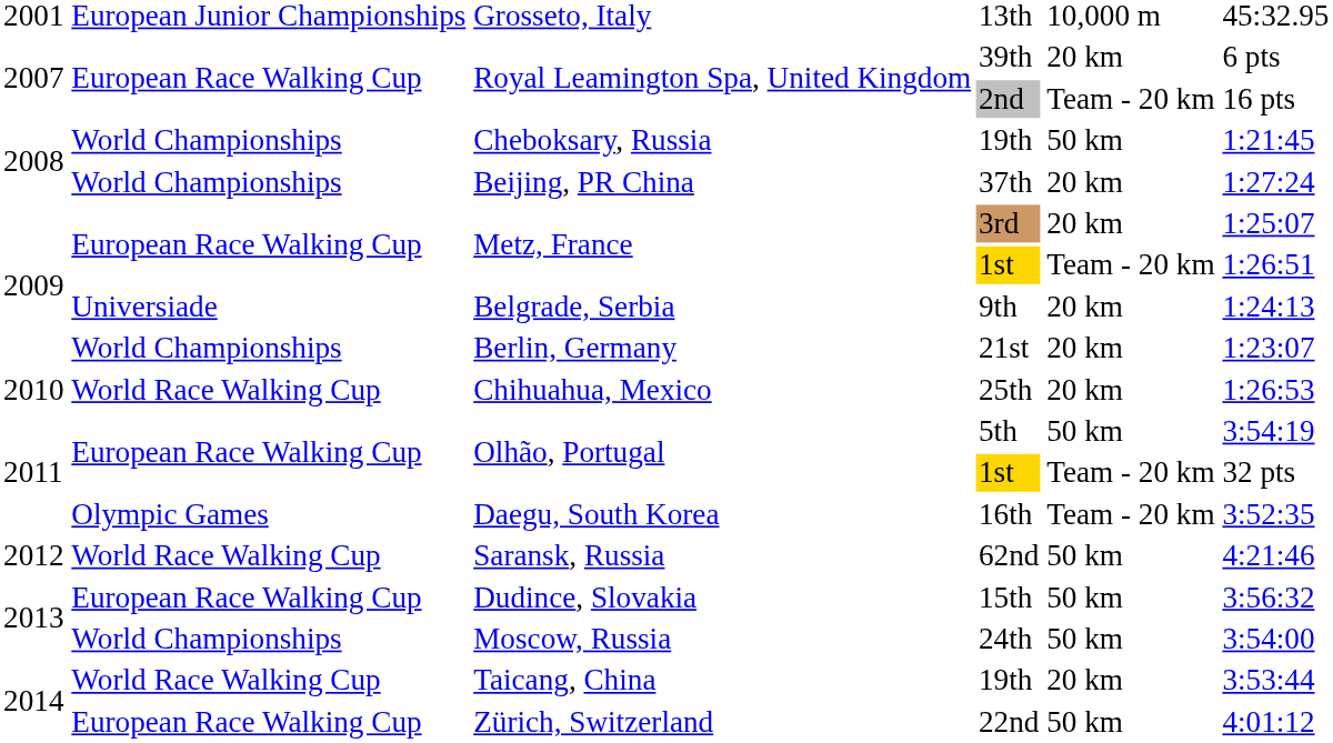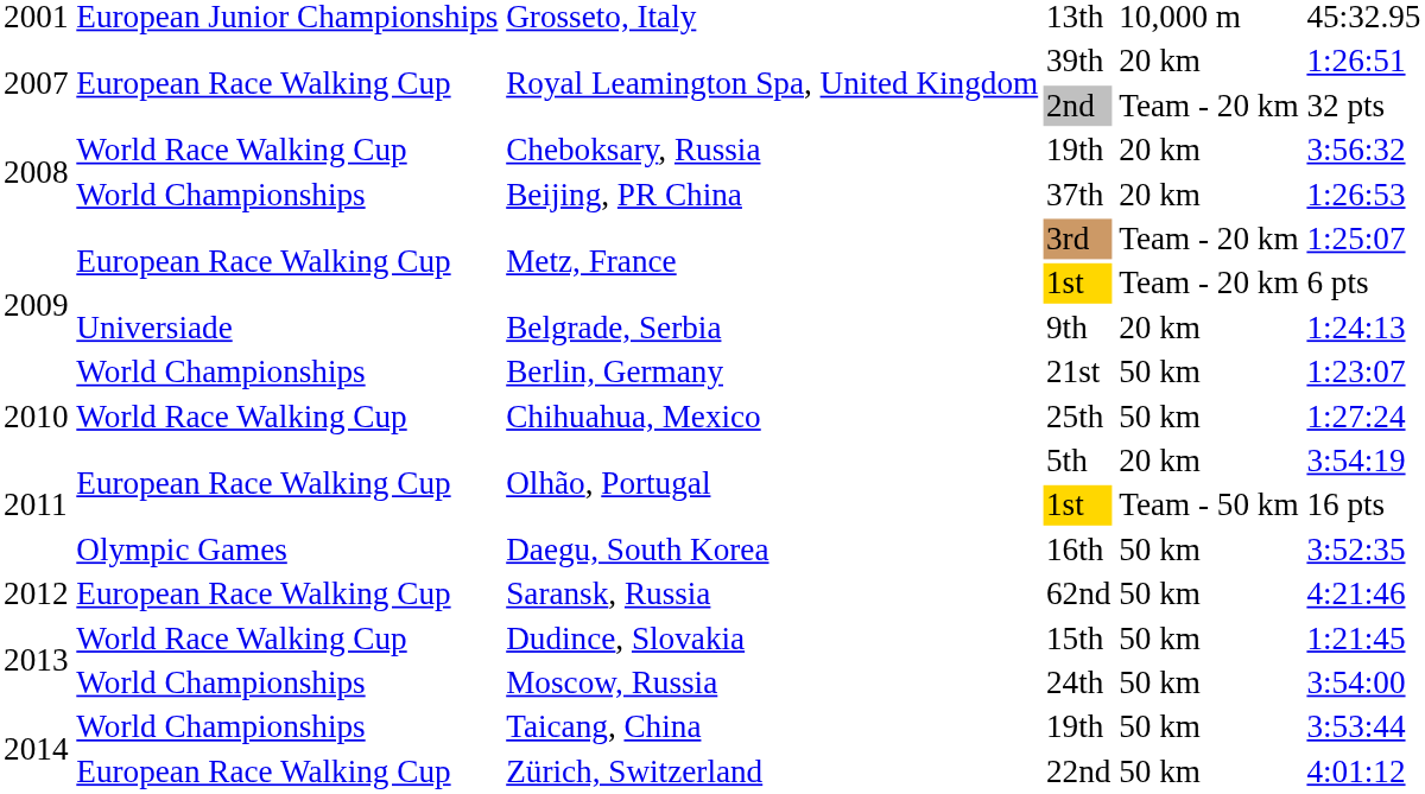 <table>
 <tr>
 <td>2001</td>
 <td><a href='#'>European Junior Championships</a></td>
 <td><a href='#'>Grosseto, Italy</a></td>
 <td>13th</td>
 <td>10,000 m</td>
 <td>45:32.95</td>
 </tr>
 <tr>
 <td rowspan=2>2007</td>
 <td rowspan=2><a href='#'>European Race Walking Cup</a></td>
 <td rowspan=2><a href='#'>Royal Leamington Spa</a>, <a href='#'>United Kingdom</a></td>
 <td>39th</td>
 <td>20 km</td>
-<td>6 pts</td>
+<td><a href='#'>1:26:51</a></td>
 </tr>
 <tr>
 <td bgcolor=silver>2nd</td>
 <td>Team - 20 km</td>
-<td>16 pts</td>
+<td>32 pts</td>
 </tr>
 <tr>
 <td rowspan=2>2008</td>
-<td><a href='#'>World Championships</a></td>
+<td><a href='#'>World Race Walking Cup</a></td>
 <td><a href='#'>Cheboksary</a>, <a href='#'>Russia</a></td>
 <td>19th</td>
-<td>50 km</td>
-<td><a href='#'>1:21:45</a></td>
+<td>20 km</td>
+<td><a href='#'>3:56:32</a></td>
 </tr>
 <tr>
 <td><a href='#'>World Championships</a></td>
 <td><a href='#'>Beijing</a>, <a href='#'>PR China</a></td>
 <td>37th</td>
 <td>20 km</td>
-<td><a href='#'>1:27:24</a></td>
+<td><a href='#'>1:26:53</a></td>
 </tr>
 <tr>
 <td rowspan=4>2009</td>
 <td rowspan=2><a href='#'>European Race Walking Cup</a></td>
 <td rowspan=2><a href='#'>Metz, France</a></td>
 <td bgcolor="cc9966">3rd</td>
-<td>20 km</td>
+<td>Team - 20 km</td>
 <td><a href='#'>1:25:07</a></td>
 </tr>
 <tr>
 <td bgcolor=gold>1st</td>
 <td>Team - 20 km</td>
-<td><a href='#'>1:26:51</a></td>
+<td>6 pts</td>
 </tr>
 <tr>
 <td><a href='#'>Universiade</a></td>
 <td><a href='#'>Belgrade, Serbia</a></td>
 <td>9th</td>
 <td>20 km</td>
 <td><a href='#'>1:24:13</a></td>
 </tr>
 <tr>
 <td><a href='#'>World Championships</a></td>
 <td><a href='#'>Berlin, Germany</a></td>
 <td>21st</td>
-<td>20 km</td>
+<td>50 km</td>
 <td><a href='#'>1:23:07</a></td>
 </tr>
 <tr>
 <td>2010</td>
 <td><a href='#'>World Race Walking Cup</a></td>
 <td><a href='#'>Chihuahua, Mexico</a></td>
 <td>25th</td>
-<td>20 km</td>
-<td><a href='#'>1:26:53</a></td>
+<td>50 km</td>
+<td><a href='#'>1:27:24</a></td>
 </tr>
 <tr>
 <td rowspan=3>2011</td>
 <td rowspan=2><a href='#'>European Race Walking Cup</a></td>
 <td rowspan=2><a href='#'>Olhão</a>, <a href='#'>Portugal</a></td>
 <td>5th</td>
-<td>50 km</td>
+<td>20 km</td>
 <td><a href='#'>3:54:19</a></td>
 </tr>
 <tr>
 <td bgcolor=gold>1st</td>
-<td>Team - 20 km</td>
-<td>32 pts</td>
+<td>Team - 50 km</td>
+<td>16 pts</td>
 </tr>
 <tr>
 <td><a href='#'>Olympic Games</a></td>
 <td><a href='#'>Daegu, South Korea</a></td>
 <td>16th</td>
-<td>Team - 20 km</td>
+<td>50 km</td>
 <td><a href='#'>3:52:35</a></td>
 </tr>
 <tr>
 <td>2012</td>
-<td><a href='#'>World Race Walking Cup</a></td>
+<td><a href='#'>European Race Walking Cup</a></td>
 <td><a href='#'>Saransk</a>, <a href='#'>Russia</a></td>
 <td>62nd</td>
 <td>50 km</td>
 <td><a href='#'>4:21:46</a></td>
 </tr>
 <tr>
 <td rowspan=2>2013</td>
-<td><a href='#'>European Race Walking Cup</a></td>
+<td><a href='#'>World Race Walking Cup</a></td>
 <td><a href='#'>Dudince</a>, <a href='#'>Slovakia</a></td>
 <td>15th</td>
 <td>50 km</td>
-<td><a href='#'>3:56:32</a></td>
+<td><a href='#'>1:21:45</a></td>
 </tr>
 <tr>
 <td><a href='#'>World Championships</a></td>
 <td><a href='#'>Moscow, Russia</a></td>
 <td>24th</td>
 <td>50 km</td>
 <td><a href='#'>3:54:00</a></td>
 </tr>
 <tr>
 <td rowspan=2>2014</td>
-<td><a href='#'>World Race Walking Cup</a></td>
+<td><a href='#'>World Championships</a></td>
 <td><a href='#'>Taicang</a>, <a href='#'>China</a></td>
 <td>19th</td>
-<td>20 km</td>
+<td>50 km</td>
 <td><a href='#'>3:53:44</a></td>
 </tr>
 <tr>
 <td><a href='#'>European Race Walking Cup</a></td>
 <td><a href='#'>Zürich, Switzerland</a></td>
 <td>22nd</td>
 <td>50 km</td>
 <td><a href='#'>4:01:12</a></td>
 </tr>
 </table>
